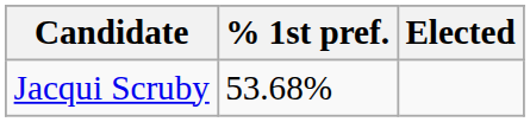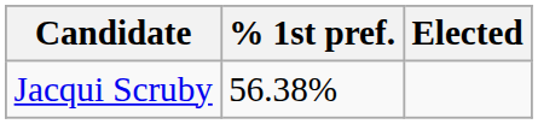 <table class="wikitable">
 <tr>
 <th>Candidate</th>
 <th>% 1st pref.</th>
 <th>Elected</th>
 </tr>
 <tr>
 <td><a href='#'>Jacqui Scruby</a></td>
-<td>53.68%</td>
+<td>56.38%</td>
 <td></td>
 </tr>
 </table>
